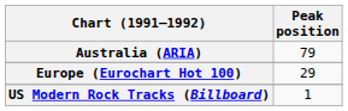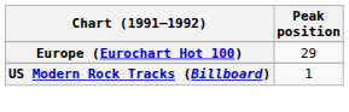 <table class="wikitable sortable plainrowheaders" style="text-align:center">
 <tr>
 <th>Chart (1991–1992)</th>
 <th>Peak<br>position</th>
-</tr>
-<tr>
-<th scope="row">Australia (<a href='#'>ARIA</a>)</th>
-<td>79</td>
 </tr>
 <tr>
 </tr>
 <tr>
 <th scope="row">Europe (<a href='#'>Eurochart Hot 100</a>)</th>
 <td>29</td>
 </tr>
 <tr>
 </tr>
 <tr>
 </tr>
 <tr>
 </tr>
 <tr>
 <th scope="row">US <a href='#'>Modern Rock Tracks</a> (<em><a href='#'>Billboard</a></em>)</th>
 <td>1</td>
 </tr>
 </table>
